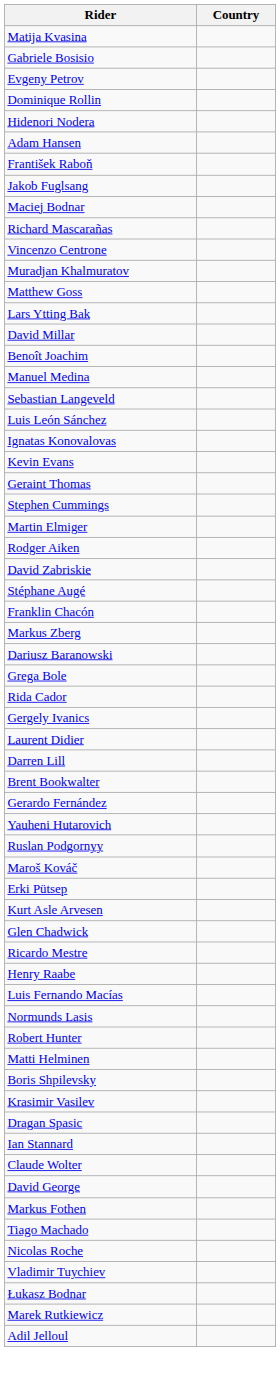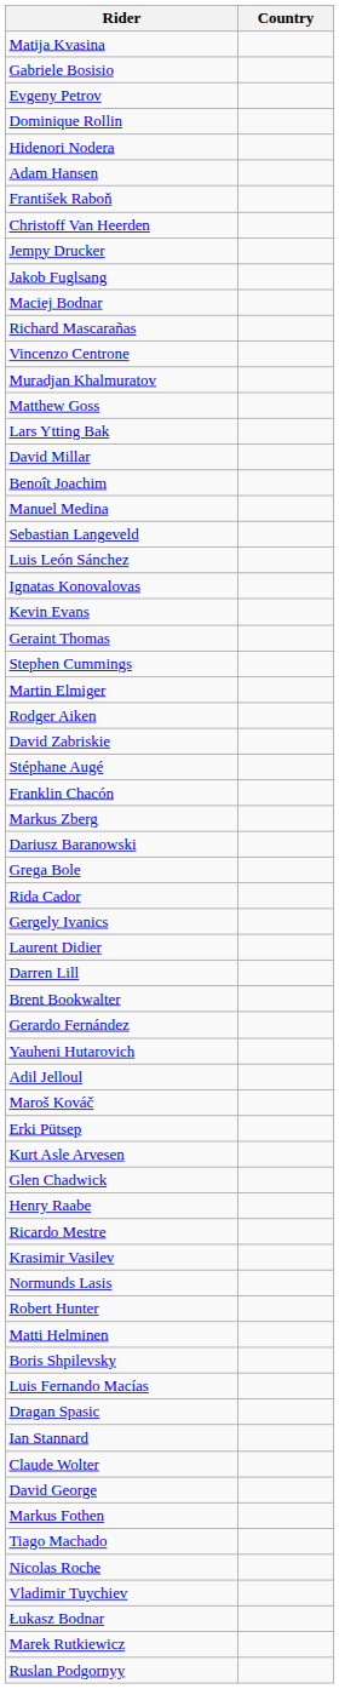 <table class="wikitable" style="font-size:95%; text-align:left; width:320px;">
 <tr>
 <th>Rider</th>
 <th>Country</th>
 </tr>
 <tr>
 <td><a href='#'>Matija Kvasina</a></td>
 <td></td>
 </tr>
 <tr>
 <td><a href='#'>Gabriele Bosisio</a></td>
 <td></td>
 </tr>
 <tr>
 <td><a href='#'>Evgeny Petrov</a></td>
 <td></td>
 </tr>
 <tr>
 <td><a href='#'>Dominique Rollin</a></td>
 <td></td>
 </tr>
 <tr>
 <td><a href='#'>Hidenori Nodera</a></td>
 <td></td>
 </tr>
 <tr>
 <td><a href='#'>Adam Hansen</a></td>
 <td></td>
 </tr>
 <tr>
 <td><a href='#'>František Raboň</a></td>
+<td></td>
+</tr>
+<tr>
+<td><a href='#'>Christoff Van Heerden</a></td>
+<td></td>
+</tr>
+<tr>
+<td><a href='#'>Jempy Drucker</a></td>
 <td></td>
 </tr>
 <tr>
 <td><a href='#'>Jakob Fuglsang</a></td>
 <td></td>
 </tr>
 <tr>
 <td><a href='#'>Maciej Bodnar</a></td>
 <td></td>
 </tr>
 <tr>
 <td><a href='#'>Richard Mascarañas</a></td>
 <td></td>
 </tr>
 <tr>
 <td><a href='#'>Vincenzo Centrone</a></td>
 <td></td>
 </tr>
 <tr>
 <td><a href='#'>Muradjan Khalmuratov</a></td>
 <td></td>
 </tr>
 <tr>
 <td><a href='#'>Matthew Goss</a></td>
 <td></td>
 </tr>
 <tr>
 <td><a href='#'>Lars Ytting Bak</a></td>
 <td></td>
 </tr>
 <tr>
 <td><a href='#'>David Millar</a></td>
 <td></td>
 </tr>
 <tr>
 <td><a href='#'>Benoît Joachim</a></td>
 <td></td>
 </tr>
 <tr>
 <td><a href='#'>Manuel Medina</a></td>
 <td></td>
 </tr>
 <tr>
 <td><a href='#'>Sebastian Langeveld</a></td>
 <td></td>
 </tr>
 <tr>
 <td><a href='#'>Luis León Sánchez</a></td>
 <td></td>
 </tr>
 <tr>
 <td><a href='#'>Ignatas Konovalovas</a></td>
 <td></td>
 </tr>
 <tr>
 <td><a href='#'>Kevin Evans</a></td>
 <td></td>
 </tr>
 <tr>
 <td><a href='#'>Geraint Thomas</a></td>
 <td></td>
 </tr>
 <tr>
 <td><a href='#'>Stephen Cummings</a></td>
 <td></td>
 </tr>
 <tr>
 <td><a href='#'>Martin Elmiger</a></td>
 <td></td>
 </tr>
 <tr>
 <td><a href='#'>Rodger Aiken</a></td>
 <td></td>
 </tr>
 <tr>
 <td><a href='#'>David Zabriskie</a></td>
 <td></td>
 </tr>
 <tr>
 <td><a href='#'>Stéphane Augé</a></td>
 <td></td>
 </tr>
 <tr>
 <td><a href='#'>Franklin Chacón</a></td>
 <td></td>
 </tr>
 <tr>
 <td><a href='#'>Markus Zberg</a></td>
 <td></td>
 </tr>
 <tr>
 <td><a href='#'>Dariusz Baranowski</a></td>
 <td></td>
 </tr>
 <tr>
 <td><a href='#'>Grega Bole</a></td>
 <td></td>
 </tr>
 <tr>
 <td><a href='#'>Rida Cador</a></td>
 <td></td>
 </tr>
 <tr>
 <td><a href='#'>Gergely Ivanics</a></td>
 <td></td>
 </tr>
 <tr>
 <td><a href='#'>Laurent Didier</a></td>
 <td></td>
 </tr>
 <tr>
 <td><a href='#'>Darren Lill</a></td>
 <td></td>
 </tr>
 <tr>
 <td><a href='#'>Brent Bookwalter</a></td>
 <td></td>
 </tr>
 <tr>
 <td><a href='#'>Gerardo Fernández</a></td>
 <td></td>
 </tr>
 <tr>
 <td><a href='#'>Yauheni Hutarovich</a></td>
 <td></td>
 </tr>
 <tr>
-<td><a href='#'>Ruslan Podgornyy</a></td>
+<td><a href='#'>Adil Jelloul</a></td>
 <td></td>
 </tr>
 <tr>
 <td><a href='#'>Maroš Kováč</a></td>
 <td></td>
 </tr>
 <tr>
 <td><a href='#'>Erki Pütsep</a></td>
 <td></td>
 </tr>
 <tr>
 <td><a href='#'>Kurt Asle Arvesen</a></td>
 <td></td>
 </tr>
 <tr>
 <td><a href='#'>Glen Chadwick</a></td>
 <td></td>
 </tr>
 <tr>
+<td><a href='#'>Henry Raabe</a></td>
+<td></td>
+</tr>
+<tr>
 <td><a href='#'>Ricardo Mestre</a></td>
 <td></td>
 </tr>
 <tr>
-<td><a href='#'>Henry Raabe</a></td>
-<td></td>
-</tr>
-<tr>
-<td><a href='#'>Luis Fernando Macías</a></td>
+<td><a href='#'>Krasimir Vasilev</a></td>
 <td></td>
 </tr>
 <tr>
 <td><a href='#'>Normunds Lasis</a></td>
 <td></td>
 </tr>
 <tr>
 <td><a href='#'>Robert Hunter</a></td>
 <td></td>
 </tr>
 <tr>
 <td><a href='#'>Matti Helminen</a></td>
 <td></td>
 </tr>
 <tr>
 <td><a href='#'>Boris Shpilevsky</a></td>
 <td></td>
 </tr>
 <tr>
-<td><a href='#'>Krasimir Vasilev</a></td>
+<td><a href='#'>Luis Fernando Macías</a></td>
 <td></td>
 </tr>
 <tr>
 <td><a href='#'>Dragan Spasic</a></td>
 <td></td>
 </tr>
 <tr>
 <td><a href='#'>Ian Stannard</a></td>
 <td></td>
 </tr>
 <tr>
 <td><a href='#'>Claude Wolter</a></td>
 <td></td>
 </tr>
 <tr>
 <td><a href='#'>David George</a></td>
 <td></td>
 </tr>
 <tr>
 <td><a href='#'>Markus Fothen</a></td>
 <td></td>
 </tr>
 <tr>
 <td><a href='#'>Tiago Machado</a></td>
 <td></td>
 </tr>
 <tr>
 <td><a href='#'>Nicolas Roche</a></td>
 <td></td>
 </tr>
 <tr>
 <td><a href='#'>Vladimir Tuychiev</a></td>
 <td></td>
 </tr>
 <tr>
 <td><a href='#'>Łukasz Bodnar</a></td>
 <td></td>
 </tr>
 <tr>
 <td><a href='#'>Marek Rutkiewicz</a></td>
 <td></td>
 </tr>
 <tr>
-<td><a href='#'>Adil Jelloul</a></td>
+<td><a href='#'>Ruslan Podgornyy</a></td>
 <td></td>
 </tr>
 </table>
